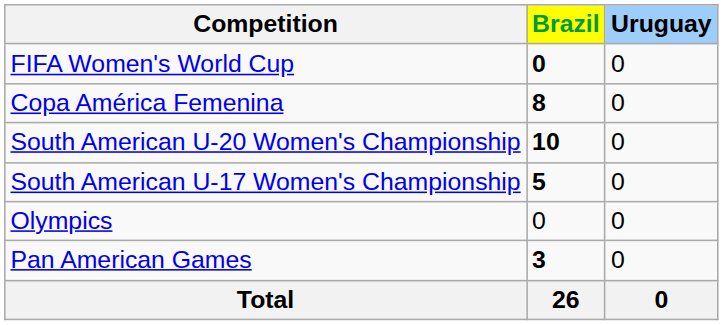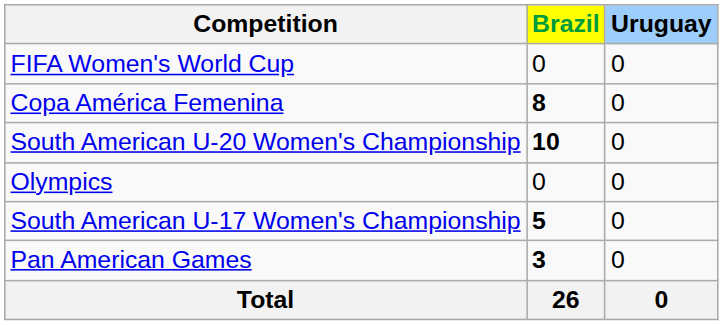 <table class="wikitable">
 <tr>
 <th>Competition</th>
 <th style="color:#009B3A; background-color:#FFFF00;"> Brazil</th>
 <th style="color:#000000; background-color:#9DCDFB"> Uruguay</th>
 </tr>
 <tr>
 <td><a href='#'>FIFA Women's World Cup</a></td>
-<td><strong>0</strong></td>
+<td>0</td>
 <td>0</td>
 </tr>
 <tr>
 <td><a href='#'>Copa América Femenina</a></td>
 <td><strong>8</strong></td>
 <td>0</td>
 </tr>
 <tr>
 <td><a href='#'>South American U-20 Women's Championship</a></td>
 <td><strong>10</strong></td>
 <td>0</td>
 </tr>
 <tr>
-<td><a href='#'>South American U-17 Women's Championship</a></td>
-<td><strong>5</strong></td>
+<td><a href='#'>Olympics</a></td>
+<td>0</td>
 <td>0</td>
 </tr>
 <tr>
-<td><a href='#'>Olympics</a></td>
-<td>0</td>
+<td><a href='#'>South American U-17 Women's Championship</a></td>
+<td><strong>5</strong></td>
 <td>0</td>
 </tr>
 <tr>
 <td><a href='#'>Pan American Games</a></td>
 <td><strong>3</strong></td>
 <td>0</td>
 </tr>
 <tr>
 <th>Total</th>
 <th>26</th>
 <th>0</th>
 </tr>
 </table>
